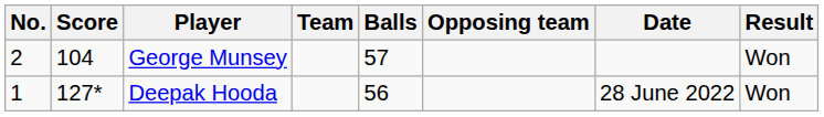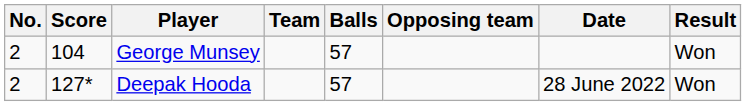 <table class="wikitable sortable" style="font-size:100%">
 <tr>
 <th>No.</th>
 <th>Score</th>
 <th>Player</th>
 <th>Team</th>
 <th>Balls</th>
 <th>Opposing team</th>
 <th>Date</th>
 <th>Result</th>
 </tr>
 <tr>
 <td>2</td>
 <td>104</td>
 <td><a href='#'>George Munsey</a></td>
 <td></td>
 <td> 57</td>
 <td></td>
 <td></td>
 <td>Won</td>
 </tr>
 <tr>
-<td>1</td>
+<td>2</td>
 <td>127*</td>
 <td><a href='#'>Deepak Hooda</a></td>
 <td></td>
-<td>56</td>
+<td>57</td>
 <td></td>
 <td>28 June 2022</td>
 <td>Won</td>
 </tr>
 </table>
